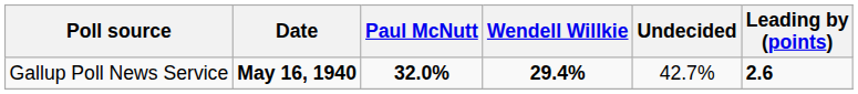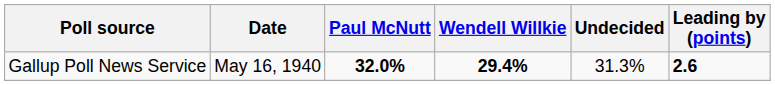 <table class="wikitable sortable collapsible collapsed">
 <tr>
 <th>Poll source</th>
 <th>Date</th>
 <th><a href='#'>Paul McNutt</a><br><small></small></th>
 <th><a href='#'>Wendell Willkie</a><br><small></small></th>
 <th>Undecided</th>
 <th>Leading by<br>(<a href='#'>points</a>)</th>
 </tr>
 <tr>
 <td>Gallup Poll News Service</td>
-<td><strong>May 16, 1940</strong></td>
+<td>May 16, 1940</td>
 <td align="center" ><strong>32.0%</strong></td>
 <td align="center"><strong>29.4%</strong></td>
-<td align="center">42.7%</td>
+<td align="center">31.3%</td>
 <td><strong>2.6</strong></td>
 </tr>
 <tr>
 </tr>
 </table>
